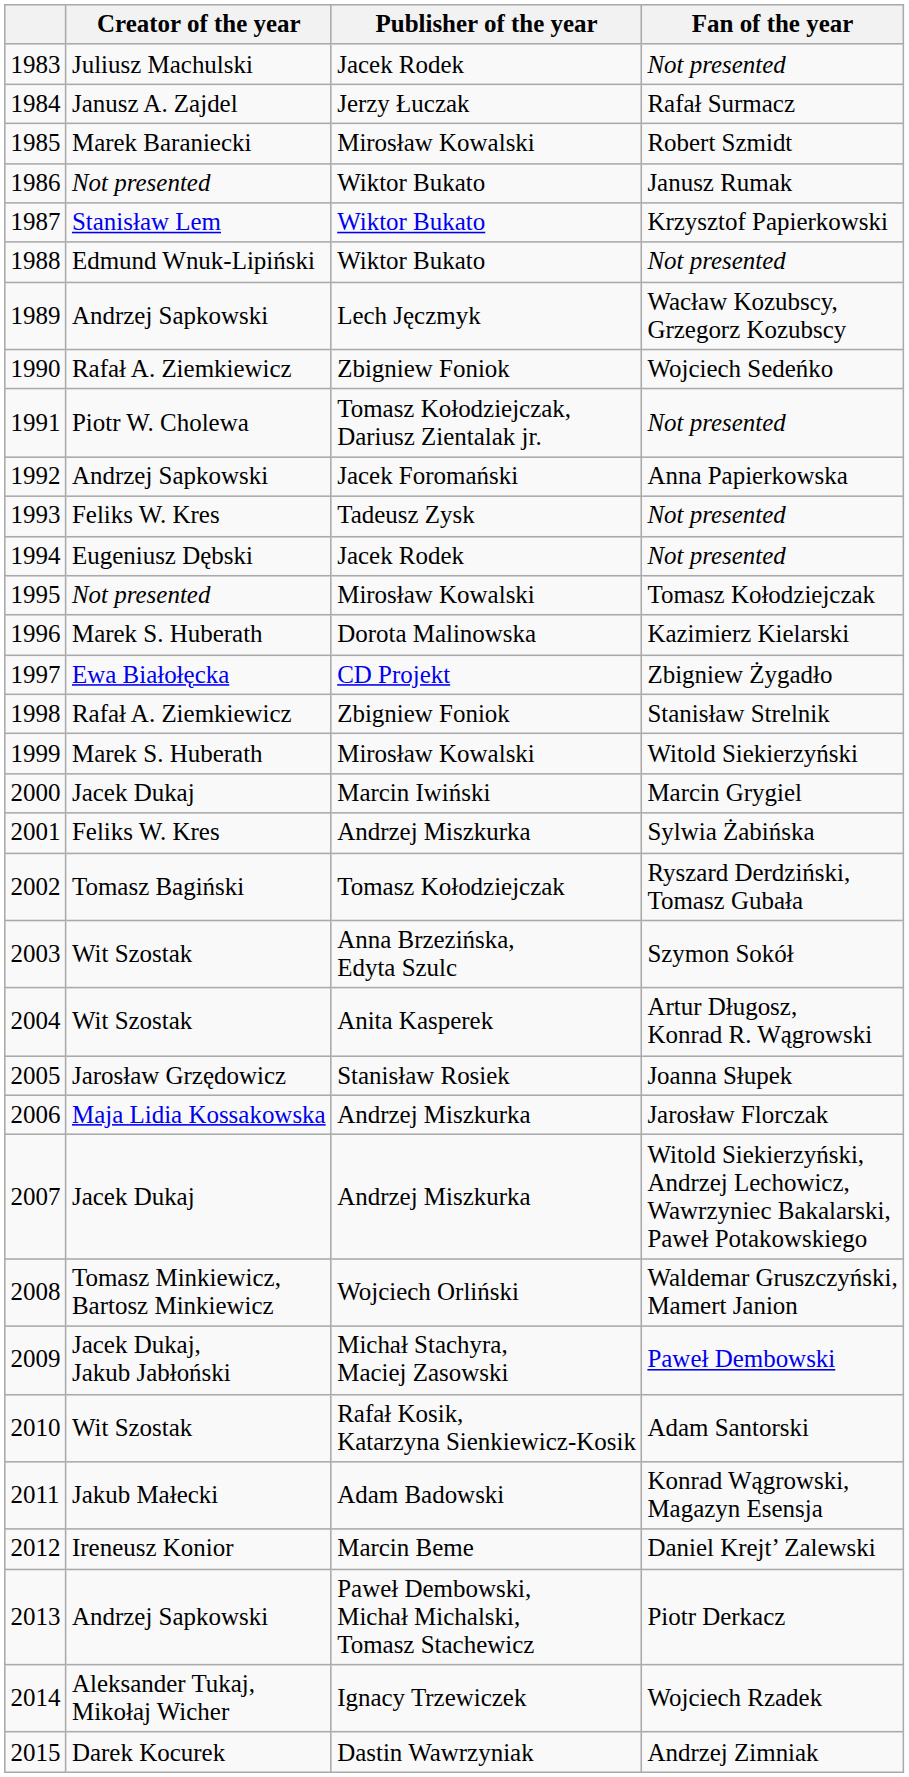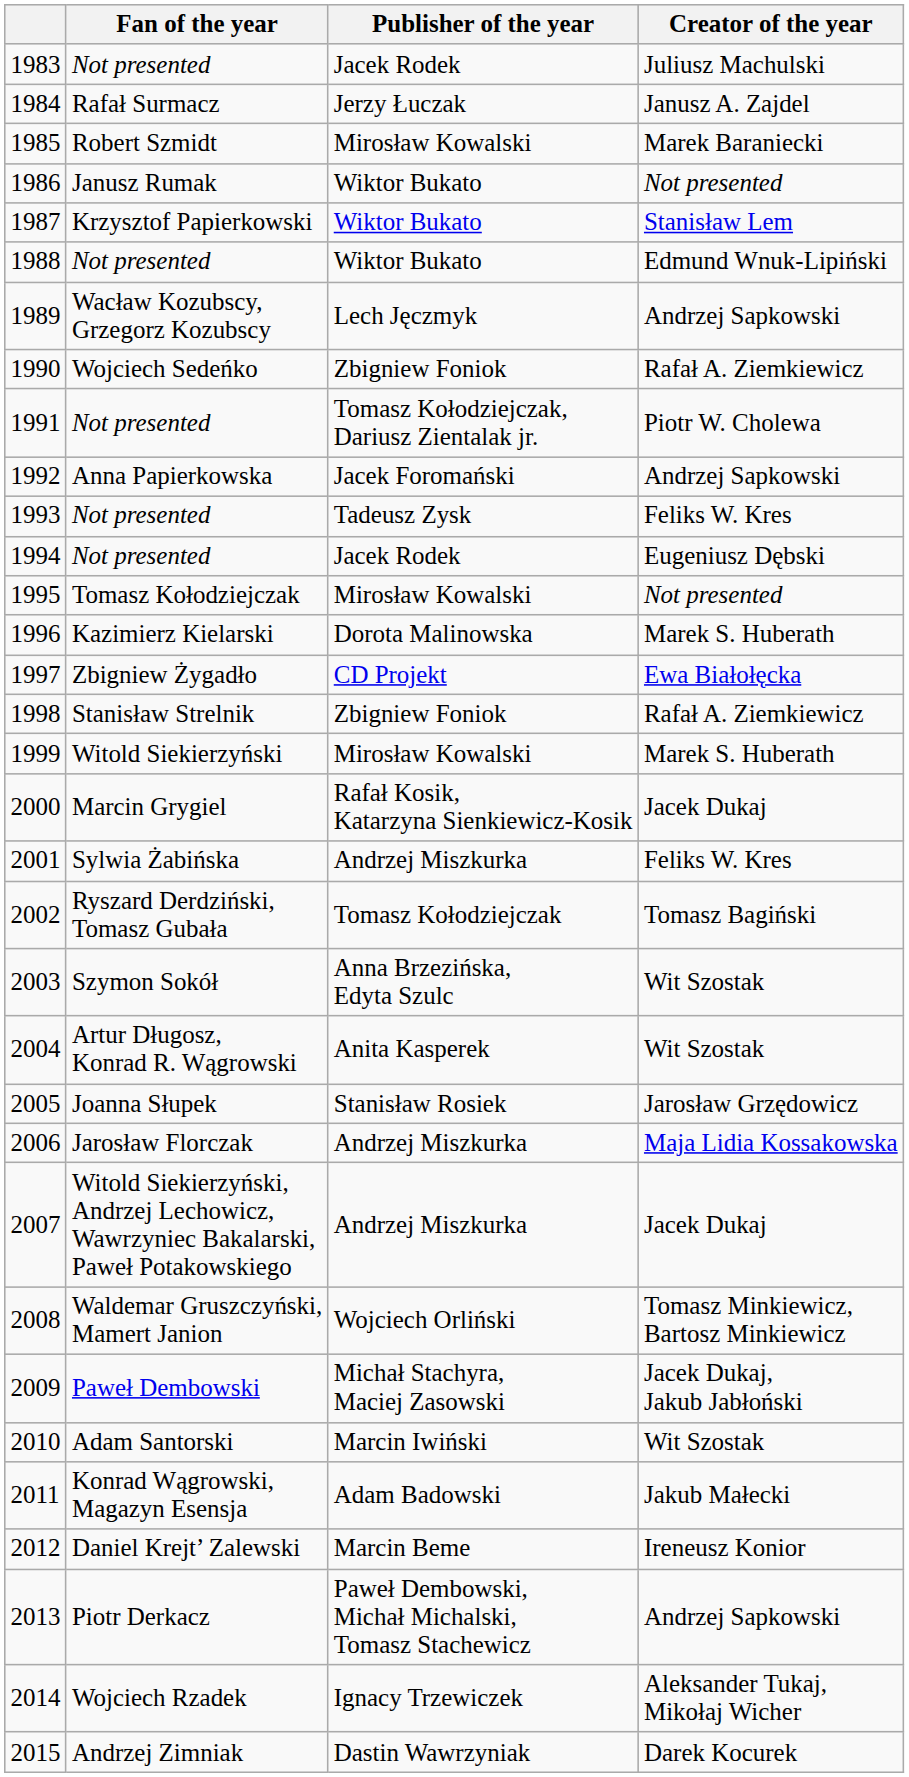 <table class="wikitable">
 <tr>
 <th></th>
+<th>Fan of the year</th>
+<th>Publisher of the year</th>
 <th>Creator of the year</th>
-<th>Publisher of the year</th>
-<th>Fan of the year</th>
 </tr>
 <tr>
 <td>1983</td>
+<td><em>Not presented</em></td>
+<td>Jacek Rodek</td>
 <td>Juliusz Machulski</td>
-<td>Jacek Rodek</td>
-<td><em>Not presented</em></td>
 </tr>
 <tr>
 <td>1984</td>
+<td>Rafał Surmacz</td>
+<td>Jerzy Łuczak</td>
 <td>Janusz A. Zajdel</td>
-<td>Jerzy Łuczak</td>
-<td>Rafał Surmacz</td>
 </tr>
 <tr>
 <td>1985</td>
+<td>Robert Szmidt</td>
+<td>Mirosław Kowalski</td>
 <td>Marek Baraniecki</td>
-<td>Mirosław Kowalski</td>
-<td>Robert Szmidt</td>
 </tr>
 <tr>
 <td>1986</td>
-<td><em>Not presented</em></td>
-<td>Wiktor Bukato</td>
 <td>Janusz Rumak</td>
-</tr>
-<tr>
-<td>1987</td>
-<td><a href='#'>Stanisław Lem</a></td>
-<td><a href='#'>Wiktor Bukato</a></td>
-<td>Krzysztof Papierkowski</td>
-</tr>
-<tr>
-<td>1988</td>
-<td>Edmund Wnuk-Lipiński</td>
 <td>Wiktor Bukato</td>
 <td><em>Not presented</em></td>
 </tr>
 <tr>
+<td>1987</td>
+<td>Krzysztof Papierkowski</td>
+<td><a href='#'>Wiktor Bukato</a></td>
+<td><a href='#'>Stanisław Lem</a></td>
+</tr>
+<tr>
+<td>1988</td>
+<td><em>Not presented</em></td>
+<td>Wiktor Bukato</td>
+<td>Edmund Wnuk-Lipiński</td>
+</tr>
+<tr>
 <td>1989</td>
+<td>Wacław Kozubscy,<br>Grzegorz Kozubscy</td>
+<td>Lech Jęczmyk</td>
 <td>Andrzej Sapkowski</td>
-<td>Lech Jęczmyk</td>
-<td>Wacław Kozubscy,<br>Grzegorz Kozubscy</td>
 </tr>
 <tr>
 <td>1990</td>
+<td>Wojciech Sedeńko</td>
+<td>Zbigniew Foniok</td>
 <td>Rafał A. Ziemkiewicz</td>
-<td>Zbigniew Foniok</td>
-<td>Wojciech Sedeńko</td>
 </tr>
 <tr>
 <td>1991</td>
+<td><em>Not presented</em></td>
+<td>Tomasz Kołodziejczak,<br>Dariusz Zientalak jr.</td>
 <td>Piotr W. Cholewa</td>
-<td>Tomasz Kołodziejczak,<br>Dariusz Zientalak jr.</td>
+</tr>
+<tr>
+<td>1992</td>
+<td>Anna Papierkowska</td>
+<td>Jacek Foromański</td>
+<td>Andrzej Sapkowski</td>
+</tr>
+<tr>
+<td>1993</td>
+<td><em>Not presented</em></td>
+<td>Tadeusz Zysk</td>
+<td>Feliks W. Kres</td>
+</tr>
+<tr>
+<td>1994</td>
+<td><em>Not presented</em></td>
+<td>Jacek Rodek</td>
+<td>Eugeniusz Dębski</td>
+</tr>
+<tr>
+<td>1995</td>
+<td>Tomasz Kołodziejczak</td>
+<td>Mirosław Kowalski</td>
 <td><em>Not presented</em></td>
 </tr>
 <tr>
-<td>1992</td>
-<td>Andrzej Sapkowski</td>
-<td>Jacek Foromański</td>
-<td>Anna Papierkowska</td>
-</tr>
-<tr>
-<td>1993</td>
-<td>Feliks W. Kres</td>
-<td>Tadeusz Zysk</td>
-<td><em>Not presented</em></td>
-</tr>
-<tr>
-<td>1994</td>
-<td>Eugeniusz Dębski</td>
-<td>Jacek Rodek</td>
-<td><em>Not presented</em></td>
-</tr>
-<tr>
-<td>1995</td>
-<td><em>Not presented</em></td>
-<td>Mirosław Kowalski</td>
-<td>Tomasz Kołodziejczak</td>
-</tr>
-<tr>
 <td>1996</td>
+<td>Kazimierz Kielarski</td>
+<td>Dorota Malinowska</td>
 <td>Marek S. Huberath</td>
-<td>Dorota Malinowska</td>
-<td>Kazimierz Kielarski</td>
 </tr>
 <tr>
 <td>1997</td>
+<td>Zbigniew Żygadło</td>
+<td><a href='#'>CD Projekt</a></td>
 <td><a href='#'>Ewa Białołęcka</a></td>
-<td><a href='#'>CD Projekt</a></td>
-<td>Zbigniew Żygadło</td>
 </tr>
 <tr>
 <td>1998</td>
+<td>Stanisław Strelnik</td>
+<td>Zbigniew Foniok</td>
 <td>Rafał A. Ziemkiewicz</td>
-<td>Zbigniew Foniok</td>
-<td>Stanisław Strelnik</td>
 </tr>
 <tr>
 <td>1999</td>
+<td>Witold Siekierzyński</td>
+<td>Mirosław Kowalski</td>
 <td>Marek S. Huberath</td>
-<td>Mirosław Kowalski</td>
-<td>Witold Siekierzyński</td>
 </tr>
 <tr>
 <td>2000</td>
+<td>Marcin Grygiel</td>
+<td>Rafał Kosik,<br>Katarzyna Sienkiewicz-Kosik</td>
 <td>Jacek Dukaj</td>
-<td>Marcin Iwiński</td>
-<td>Marcin Grygiel</td>
 </tr>
 <tr>
 <td>2001</td>
+<td>Sylwia Żabińska</td>
+<td>Andrzej Miszkurka</td>
 <td>Feliks W. Kres</td>
-<td>Andrzej Miszkurka</td>
-<td>Sylwia Żabińska</td>
 </tr>
 <tr>
 <td>2002</td>
+<td>Ryszard Derdziński,<br>Tomasz Gubała</td>
+<td>Tomasz Kołodziejczak</td>
 <td>Tomasz Bagiński</td>
-<td>Tomasz Kołodziejczak</td>
-<td>Ryszard Derdziński,<br>Tomasz Gubała</td>
 </tr>
 <tr>
 <td>2003</td>
+<td>Szymon Sokół</td>
+<td>Anna Brzezińska,<br>Edyta Szulc</td>
 <td>Wit Szostak</td>
-<td>Anna Brzezińska,<br>Edyta Szulc</td>
-<td>Szymon Sokół</td>
 </tr>
 <tr>
 <td>2004</td>
+<td>Artur Długosz,<br>Konrad R. Wągrowski</td>
+<td>Anita Kasperek</td>
 <td>Wit Szostak</td>
-<td>Anita Kasperek</td>
-<td>Artur Długosz,<br>Konrad R. Wągrowski</td>
 </tr>
 <tr>
 <td>2005</td>
+<td>Joanna Słupek</td>
+<td>Stanisław Rosiek</td>
 <td>Jarosław Grzędowicz</td>
-<td>Stanisław Rosiek</td>
-<td>Joanna Słupek</td>
 </tr>
 <tr>
 <td>2006</td>
+<td>Jarosław Florczak</td>
+<td>Andrzej Miszkurka</td>
 <td><a href='#'>Maja Lidia Kossakowska</a></td>
-<td>Andrzej Miszkurka</td>
-<td>Jarosław Florczak</td>
 </tr>
 <tr>
 <td>2007</td>
+<td>Witold Siekierzyński,<br>Andrzej Lechowicz,<br>Wawrzyniec Bakalarski,<br>Paweł Potakowskiego</td>
+<td>Andrzej Miszkurka</td>
 <td>Jacek Dukaj</td>
-<td>Andrzej Miszkurka</td>
-<td>Witold Siekierzyński,<br>Andrzej Lechowicz,<br>Wawrzyniec Bakalarski,<br>Paweł Potakowskiego</td>
 </tr>
 <tr>
 <td>2008</td>
+<td>Waldemar Gruszczyński,<br>Mamert Janion</td>
+<td>Wojciech Orliński</td>
 <td>Tomasz Minkiewicz,<br>Bartosz Minkiewicz</td>
-<td>Wojciech Orliński</td>
-<td>Waldemar Gruszczyński,<br>Mamert Janion</td>
 </tr>
 <tr>
 <td>2009</td>
+<td><a href='#'>Paweł Dembowski</a></td>
+<td>Michał Stachyra,<br>Maciej Zasowski</td>
 <td>Jacek Dukaj,<br>Jakub Jabłoński</td>
-<td>Michał Stachyra,<br>Maciej Zasowski</td>
-<td><a href='#'>Paweł Dembowski</a></td>
 </tr>
 <tr>
 <td>2010</td>
+<td>Adam Santorski</td>
+<td>Marcin Iwiński</td>
 <td>Wit Szostak</td>
-<td>Rafał Kosik,<br>Katarzyna Sienkiewicz-Kosik</td>
-<td>Adam Santorski</td>
 </tr>
 <tr>
 <td>2011</td>
+<td>Konrad Wągrowski,<br>Magazyn Esensja</td>
+<td>Adam Badowski</td>
 <td>Jakub Małecki</td>
-<td>Adam Badowski</td>
-<td>Konrad Wągrowski,<br>Magazyn Esensja</td>
 </tr>
 <tr>
 <td>2012</td>
+<td>Daniel Krejt’ Zalewski</td>
+<td>Marcin Beme</td>
 <td>Ireneusz Konior</td>
-<td>Marcin Beme</td>
-<td>Daniel Krejt’ Zalewski</td>
 </tr>
 <tr>
 <td>2013</td>
+<td>Piotr Derkacz</td>
+<td>Paweł Dembowski,<br>Michał Michalski,<br>Tomasz Stachewicz</td>
 <td>Andrzej Sapkowski</td>
-<td>Paweł Dembowski,<br>Michał Michalski,<br>Tomasz Stachewicz</td>
-<td>Piotr Derkacz</td>
 </tr>
 <tr>
 <td>2014</td>
+<td>Wojciech Rzadek</td>
+<td>Ignacy Trzewiczek</td>
 <td>Aleksander Tukaj,<br>Mikołaj Wicher</td>
-<td>Ignacy Trzewiczek</td>
-<td>Wojciech Rzadek</td>
 </tr>
 <tr>
 <td>2015</td>
+<td>Andrzej Zimniak</td>
+<td>Dastin Wawrzyniak</td>
 <td>Darek Kocurek</td>
-<td>Dastin Wawrzyniak</td>
-<td>Andrzej Zimniak</td>
 </tr>
 </table>
